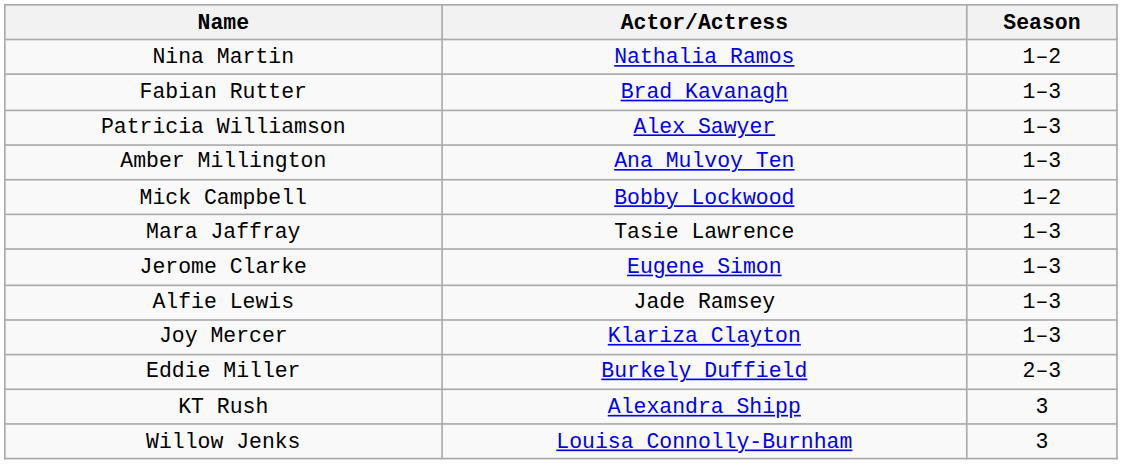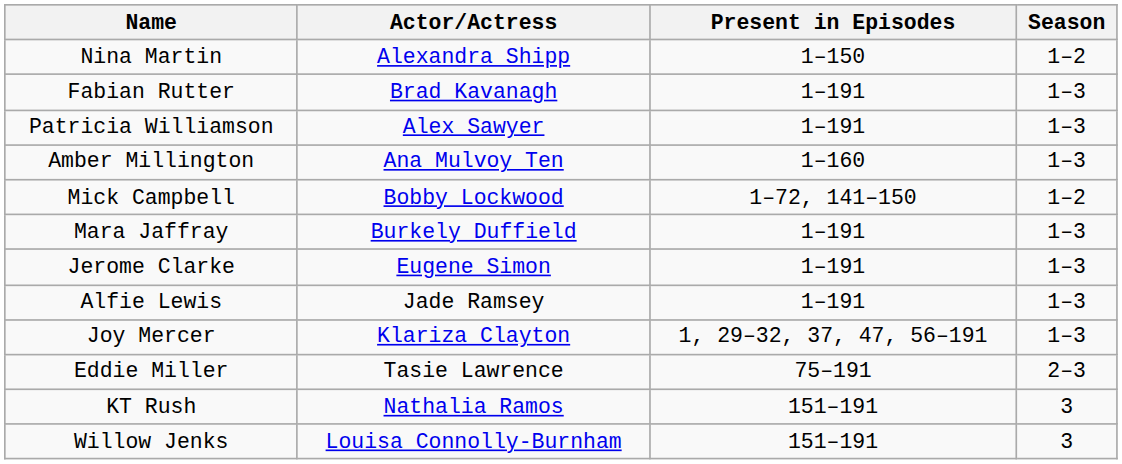 <table class="wikitable" style="width:675px;">
 <tr>
 <th>Name</th>
 <th>Actor/Actress</th>
+<th>Present in Episodes</th>
 <th>Season</th>
 </tr>
 <tr style="text-align:center;">
 <td>Nina Martin</td>
-<td style="text-align:center;"><a href='#'>Nathalia Ramos</a></td>
+<td style="text-align:center;"><a href='#'>Alexandra Shipp</a></td>
+<td style="text-align:center;">1–150</td>
 <td style="text-align:center;">1–2</td>
 </tr>
 <tr style="text-align:center;">
 <td>Fabian Rutter</td>
 <td style="text-align:center;"><a href='#'>Brad Kavanagh</a></td>
+<td style="text-align:center;">1–191</td>
 <td style="text-align:center;">1–3</td>
 </tr>
 <tr style="text-align:center;">
 <td>Patricia Williamson</td>
 <td style="text-align:center;"><a href='#'>Alex Sawyer</a></td>
+<td style="text-align:center;">1–191</td>
 <td style="text-align:center;">1–3</td>
 </tr>
 <tr style="text-align:center;">
 <td>Amber Millington</td>
 <td style="text-align:center;"><a href='#'>Ana Mulvoy Ten</a></td>
+<td style="text-align:center;">1–160</td>
 <td style="text-align:center;">1–3</td>
 </tr>
 <tr style="text-align:center;">
 <td>Mick Campbell</td>
 <td style="text-align:center;"><a href='#'>Bobby Lockwood</a></td>
+<td style="text-align:center;">1–72, 141–150</td>
 <td style="text-align:center;">1–2</td>
 </tr>
 <tr style="text-align:center;">
 <td>Mara Jaffray</td>
-<td style="text-align:center;">Tasie Lawrence</td>
+<td style="text-align:center;"><a href='#'>Burkely Duffield</a></td>
+<td style="text-align:center;">1–191</td>
 <td style="text-align:center;">1–3</td>
 </tr>
 <tr style="text-align:center;">
 <td>Jerome Clarke</td>
 <td style="text-align:center;"><a href='#'>Eugene Simon</a></td>
+<td style="text-align:center;">1–191</td>
 <td style="text-align:center;">1–3</td>
 </tr>
 <tr style="text-align:center;">
 <td>Alfie Lewis</td>
 <td style="text-align:center;">Jade Ramsey</td>
+<td style="text-align:center;">1–191</td>
 <td style="text-align:center;">1–3</td>
 </tr>
 <tr style="text-align:center;">
 <td>Joy Mercer</td>
 <td style="text-align:center;"><a href='#'>Klariza Clayton</a></td>
+<td style="text-align:center;">1, 29–32, 37, 47, 56–191</td>
 <td style="text-align:center;">1–3</td>
 </tr>
 <tr style="text-align:center;">
 <td>Eddie Miller</td>
-<td style="text-align:center;"><a href='#'>Burkely Duffield</a></td>
+<td style="text-align:center;">Tasie Lawrence</td>
+<td style="text-align:center;">75–191</td>
 <td style="text-align:center;">2–3</td>
 </tr>
 <tr style="text-align:center;">
 <td>KT Rush</td>
-<td style="text-align:center;"><a href='#'>Alexandra Shipp</a></td>
+<td style="text-align:center;"><a href='#'>Nathalia Ramos</a></td>
+<td style="text-align:center;">151–191</td>
 <td style="text-align:center;">3</td>
 </tr>
 <tr style="text-align:center;">
 <td>Willow Jenks</td>
 <td style="text-align:center;"><a href='#'>Louisa Connolly-Burnham</a></td>
+<td style="text-align:center;">151–191</td>
 <td style="text-align:center;">3</td>
 </tr>
 </table>
